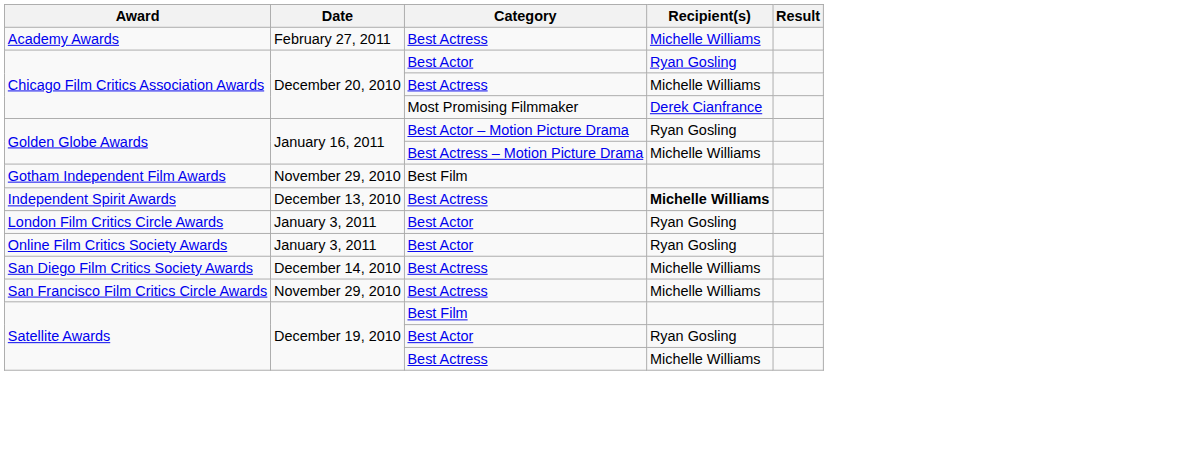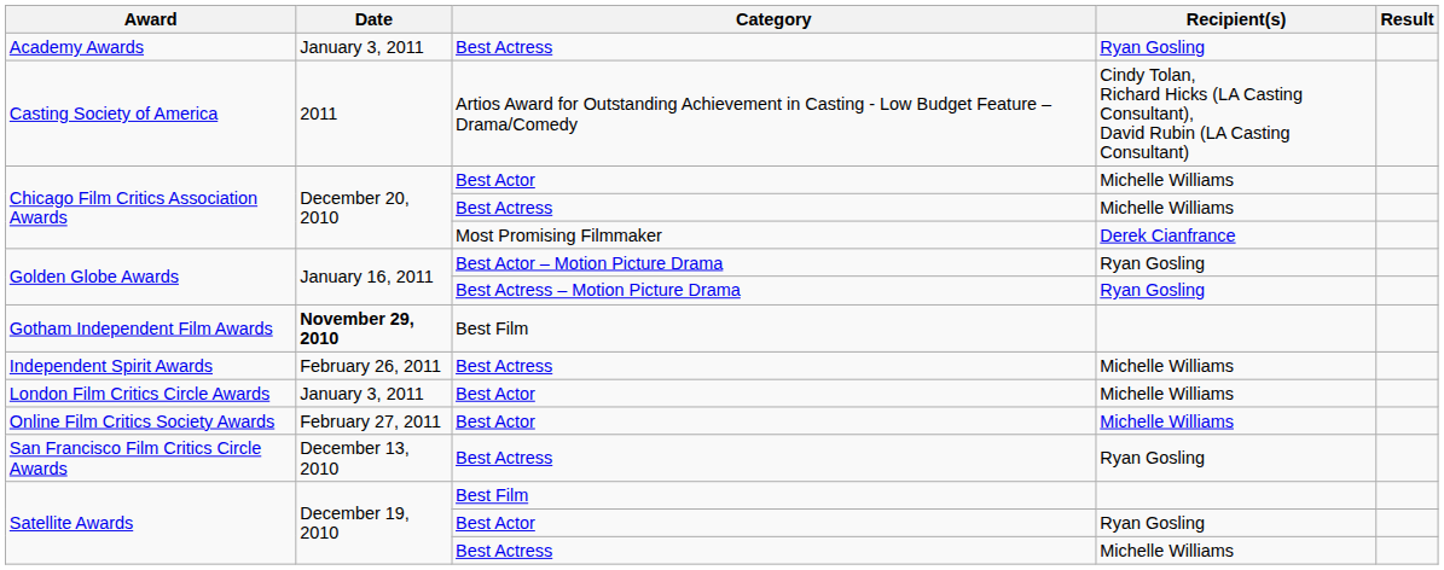 <table class="wikitable" style="font-size: 95%;">
 <tr>
 <th>Award</th>
 <th>Date</th>
 <th>Category</th>
 <th>Recipient(s)</th>
 <th>Result</th>
 </tr>
 <tr>
 <td><a href='#'>Academy Awards</a></td>
-<td>February 27, 2011</td>
+<td>January 3, 2011</td>
 <td><a href='#'>Best Actress</a></td>
-<td><a href='#'>Michelle Williams</a></td>
+<td><a href='#'>Ryan Gosling</a></td>
+<td></td>
+</tr>
+<tr>
+<td><a href='#'>Casting Society of America</a></td>
+<td>2011</td>
+<td>Artios Award for Outstanding Achievement in Casting - Low Budget Feature – Drama/Comedy</td>
+<td>Cindy Tolan,<br> Richard Hicks (LA Casting Consultant),<br> David Rubin (LA Casting Consultant)</td>
 <td></td>
 </tr>
 <tr>
 <td rowspan="3"><a href='#'>Chicago Film Critics Association Awards</a></td>
 <td rowspan="3">December 20, 2010</td>
 <td><a href='#'>Best Actor</a></td>
-<td><a href='#'>Ryan Gosling</a></td>
+<td>Michelle Williams</td>
 <td></td>
 </tr>
 <tr>
 <td><a href='#'>Best Actress</a></td>
 <td>Michelle Williams</td>
 <td></td>
 </tr>
 <tr>
 <td>Most Promising Filmmaker</td>
 <td><a href='#'>Derek Cianfrance</a></td>
 <td></td>
 </tr>
 <tr>
 <td rowspan="2"><a href='#'>Golden Globe Awards</a></td>
 <td rowspan="2">January 16, 2011</td>
 <td><a href='#'>Best Actor – Motion Picture Drama</a></td>
 <td>Ryan Gosling</td>
 <td></td>
 </tr>
 <tr>
 <td><a href='#'>Best Actress – Motion Picture Drama</a></td>
-<td>Michelle Williams</td>
+<td><a href='#'>Ryan Gosling</a></td>
 <td></td>
 </tr>
 <tr>
 <td><a href='#'>Gotham Independent Film Awards</a></td>
-<td>November 29, 2010</td>
+<td><strong>November 29, 2010</strong></td>
 <td>Best Film</td>
 <td></td>
 <td></td>
 </tr>
 <tr>
 <td><a href='#'>Independent Spirit Awards</a></td>
-<td>December 13, 2010</td>
+<td>February 26, 2011</td>
 <td><a href='#'>Best Actress</a></td>
-<td><strong>Michelle Williams</strong></td>
+<td>Michelle Williams</td>
 <td></td>
 </tr>
 <tr>
 <td><a href='#'>London Film Critics Circle Awards</a></td>
 <td>January 3, 2011</td>
 <td><a href='#'>Best Actor</a></td>
-<td>Ryan Gosling</td>
+<td>Michelle Williams</td>
 <td></td>
 </tr>
 <tr>
 <td><a href='#'>Online Film Critics Society Awards</a></td>
-<td>January 3, 2011</td>
+<td>February 27, 2011</td>
 <td><a href='#'>Best Actor</a></td>
-<td>Ryan Gosling</td>
-<td></td>
-</tr>
-<tr>
-<td><a href='#'>San Diego Film Critics Society Awards</a></td>
-<td>December 14, 2010</td>
-<td><a href='#'>Best Actress</a></td>
-<td>Michelle Williams</td>
+<td><a href='#'>Michelle Williams</a></td>
 <td></td>
 </tr>
 <tr>
 <td><a href='#'>San Francisco Film Critics Circle Awards</a></td>
-<td>November 29, 2010</td>
+<td>December 13, 2010</td>
 <td><a href='#'>Best Actress</a></td>
-<td>Michelle Williams</td>
+<td>Ryan Gosling</td>
 <td></td>
 </tr>
 <tr>
 <td rowspan="3"><a href='#'>Satellite Awards</a></td>
 <td rowspan="3">December 19, 2010</td>
 <td><a href='#'>Best Film</a></td>
 <td></td>
 <td></td>
 </tr>
 <tr>
 <td><a href='#'>Best Actor</a></td>
 <td>Ryan Gosling</td>
 <td></td>
 </tr>
 <tr>
 <td><a href='#'>Best Actress</a></td>
 <td>Michelle Williams</td>
 <td></td>
 </tr>
 </table>
